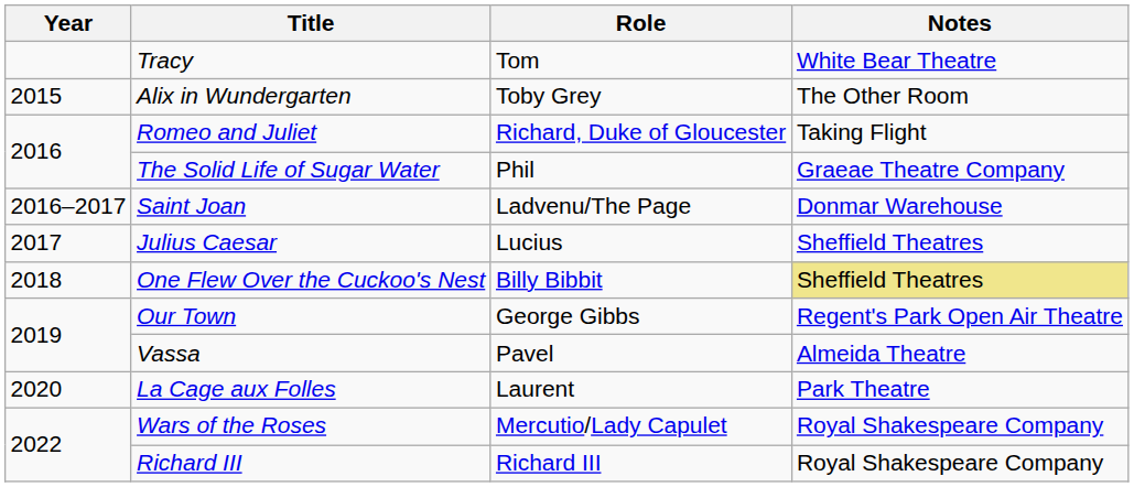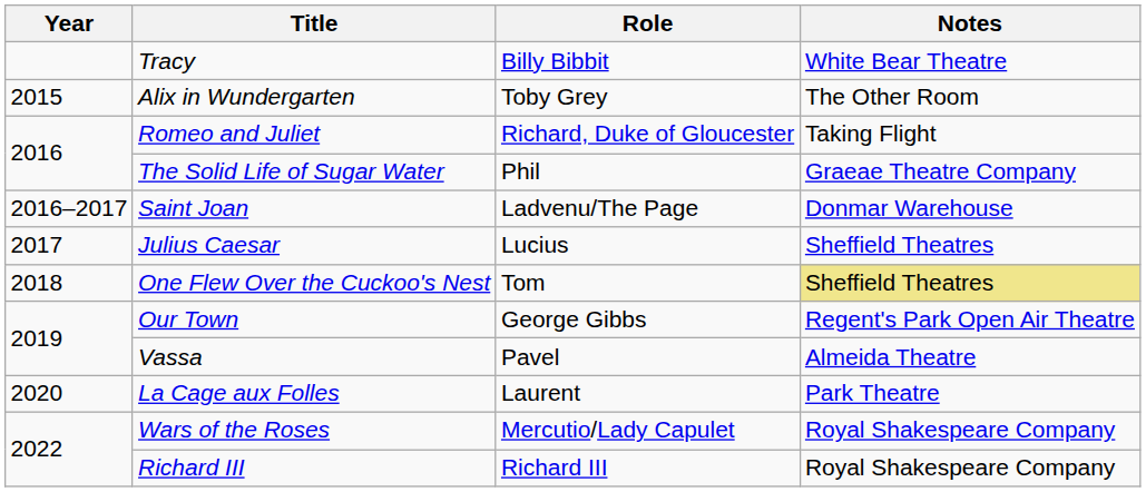 <table class="wikitable">
 <tr>
 <th>Year</th>
 <th>Title</th>
 <th>Role</th>
 <th>Notes</th>
 </tr>
 <tr>
 <td></td>
 <td><em>Tracy</em></td>
-<td>Tom</td>
+<td><a href='#'>Billy Bibbit</a></td>
 <td><a href='#'>White Bear Theatre</a></td>
 </tr>
 <tr>
 <td>2015</td>
 <td><em>Alix in Wundergarten</em></td>
 <td>Toby Grey</td>
 <td>The Other Room</td>
 </tr>
 <tr>
 <td rowspan="2">2016</td>
 <td><em><a href='#'>Romeo and Juliet</a></em></td>
 <td><a href='#'>Richard, Duke of Gloucester</a></td>
 <td>Taking Flight</td>
 </tr>
 <tr>
 <td><em><a href='#'>The Solid Life of Sugar Water</a></em></td>
 <td>Phil</td>
 <td><a href='#'>Graeae Theatre Company</a></td>
 </tr>
 <tr>
 <td>2016–2017</td>
 <td><em><a href='#'>Saint Joan</a></em></td>
 <td>Ladvenu/The Page</td>
 <td><a href='#'>Donmar Warehouse</a></td>
 </tr>
 <tr>
 <td>2017</td>
 <td><em><a href='#'>Julius Caesar</a></em></td>
 <td>Lucius</td>
 <td><a href='#'>Sheffield Theatres</a></td>
 </tr>
 <tr>
 <td>2018</td>
 <td><em><a href='#'>One Flew Over the Cuckoo's Nest</a></em></td>
-<td><a href='#'>Billy Bibbit</a></td>
+<td>Tom</td>
 <td style="background: khaki;">Sheffield Theatres</td>
 </tr>
 <tr>
 <td rowspan="2">2019</td>
 <td><em><a href='#'>Our Town</a></em></td>
 <td>George Gibbs</td>
 <td><a href='#'>Regent's Park Open Air Theatre</a></td>
 </tr>
 <tr>
 <td><em>Vassa</em></td>
 <td>Pavel</td>
 <td><a href='#'>Almeida Theatre</a></td>
 </tr>
 <tr>
 <td>2020</td>
 <td><em><a href='#'>La Cage aux Folles</a></em></td>
 <td>Laurent</td>
 <td><a href='#'>Park Theatre</a></td>
 </tr>
 <tr>
 <td rowspan="2">2022</td>
 <td><em><a href='#'>Wars of the Roses</a></em></td>
 <td><a href='#'>Mercutio</a>/<a href='#'>Lady Capulet</a></td>
 <td><a href='#'>Royal Shakespeare Company</a></td>
 </tr>
 <tr>
 <td><em><a href='#'>Richard III</a></em></td>
 <td><a href='#'>Richard III</a></td>
 <td>Royal Shakespeare Company</td>
 </tr>
 </table>
